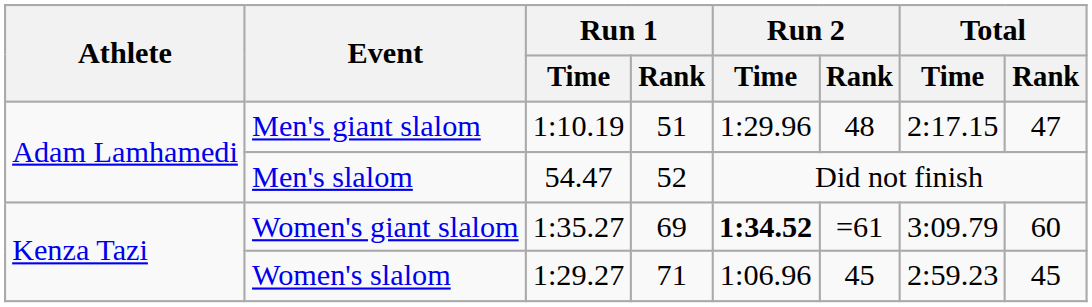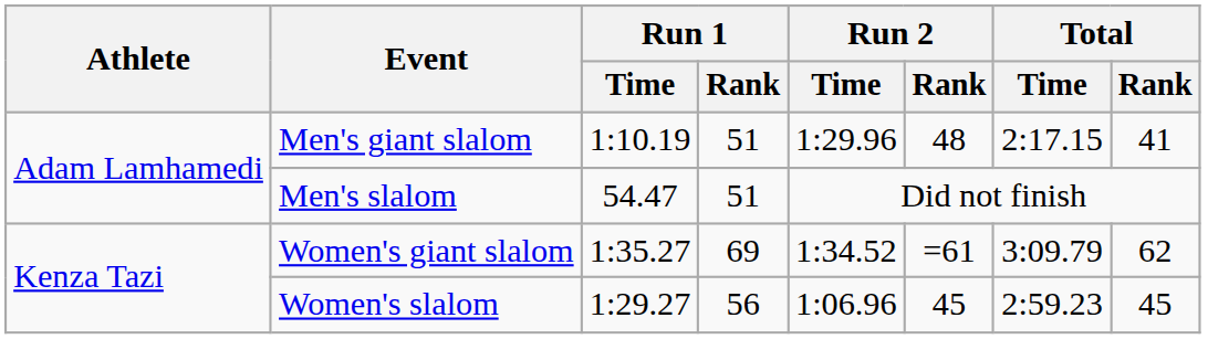 <table class="wikitable" style="font-size:90%">
 <tr>
 <th rowspan=2>Athlete</th>
 <th rowspan=2>Event</th>
 <th colspan=2>Run 1</th>
 <th colspan=2>Run 2</th>
 <th colspan=2>Total</th>
 </tr>
 <tr style="font-size:95%">
 <th>Time</th>
 <th>Rank</th>
 <th>Time</th>
 <th>Rank</th>
 <th>Time</th>
 <th>Rank</th>
 </tr>
 <tr align=center>
 <td align=left rowspan=2><a href='#'>Adam Lamhamedi</a></td>
 <td align=left><a href='#'>Men's giant slalom</a></td>
 <td>1:10.19</td>
 <td>51</td>
 <td>1:29.96</td>
 <td>48</td>
 <td>2:17.15</td>
-<td>47</td>
+<td>41</td>
 </tr>
 <tr align=center>
 <td align=left><a href='#'>Men's slalom</a></td>
 <td>54.47</td>
-<td>52</td>
+<td>51</td>
 <td colspan=4>Did not finish</td>
 </tr>
 <tr align=center>
 <td align=left rowspan=2><a href='#'>Kenza Tazi</a></td>
 <td align=left><a href='#'>Women's giant slalom</a></td>
 <td>1:35.27</td>
 <td>69</td>
-<td><strong>1:34.52</strong></td>
+<td>1:34.52</td>
 <td>=61</td>
 <td>3:09.79</td>
-<td>60</td>
+<td>62</td>
 </tr>
 <tr align=center>
 <td align=left><a href='#'>Women's slalom</a></td>
 <td>1:29.27</td>
-<td>71</td>
+<td>56</td>
 <td>1:06.96</td>
 <td>45</td>
 <td>2:59.23</td>
 <td>45</td>
 </tr>
 </table>
